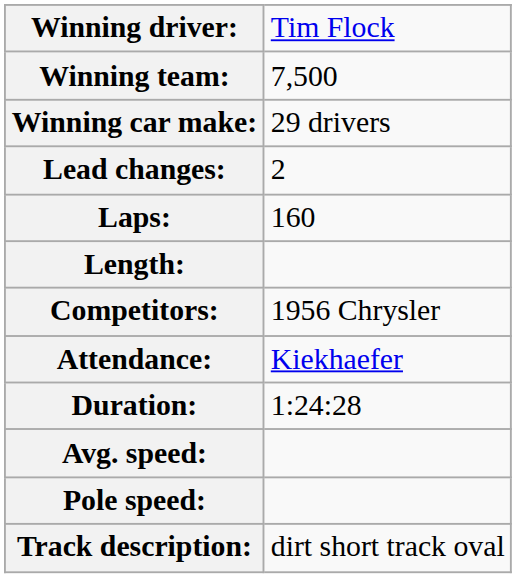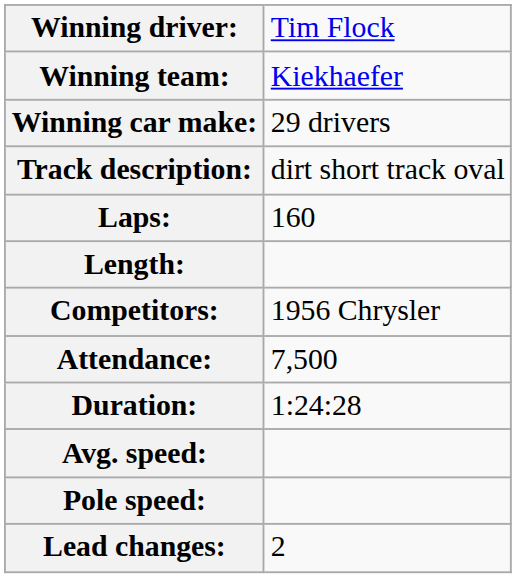 <table class="wikitable" style=text-align:left>
 <tr>
 <th>Winning driver:</th>
 <td><a href='#'>Tim Flock</a></td>
 </tr>
 <tr>
 <th>Winning team:</th>
-<td>7,500</td>
+<td><a href='#'>Kiekhaefer</a></td>
 </tr>
 <tr>
 <th>Winning car make:</th>
 <td>29 drivers</td>
 </tr>
 <tr>
-<th>Lead changes:</th>
-<td>2</td>
+<th>Track description:</th>
+<td> dirt short track oval</td>
 </tr>
 <tr>
 <th>Laps:</th>
 <td>160</td>
 </tr>
 <tr>
 <th>Length:</th>
 <td></td>
 </tr>
 <tr>
 <th>Competitors:</th>
 <td>1956 Chrysler</td>
 </tr>
 <tr>
 <th>Attendance:</th>
-<td><a href='#'>Kiekhaefer</a></td>
+<td>7,500</td>
 </tr>
 <tr>
 <th>Duration:</th>
 <td>1:24:28</td>
 </tr>
 <tr>
 <th>Avg. speed:</th>
 <td></td>
 </tr>
 <tr>
 <th>Pole speed:</th>
 <td></td>
 </tr>
 <tr>
-<th>Track description:</th>
-<td> dirt short track oval</td>
+<th>Lead changes:</th>
+<td>2</td>
 </tr>
 </table>
